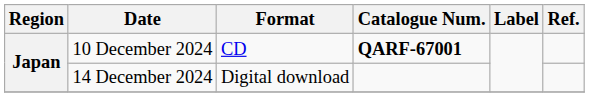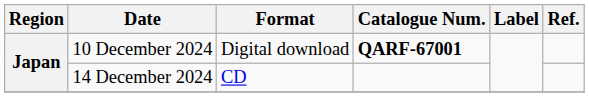 <table class="wikitable sortable plainrowheaders">
 <tr>
 <th scope="col">Region</th>
 <th scope="col">Date</th>
 <th scope="col">Format</th>
 <th scope="col">Catalogue Num.</th>
 <th scope="col">Label</th>
 <th scope="col">Ref.</th>
 </tr>
 <tr>
 <th scope="row" rowspan="2">Japan</th>
 <td rowspan="1">10 December 2024</td>
-<td><a href='#'>CD</a></td>
+<td>Digital download</td>
 <td><strong>QARF-67001</strong></td>
 <td rowspan="2"></td>
 <td></td>
 </tr>
 <tr>
 <td rowspan="1">14 December 2024</td>
-<td>Digital download</td>
+<td><a href='#'>CD</a></td>
 <td></td>
 <td></td>
 </tr>
 <tr>
 </tr>
 </table>
